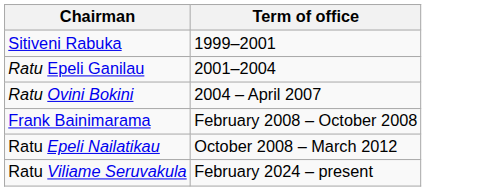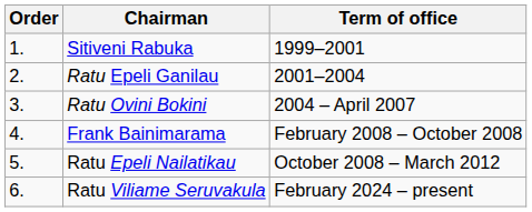 <table class="wikitable">
 <tr>
+<th>Order</th>
 <th>Chairman</th>
 <th>Term of office</th>
 </tr>
 <tr>
+<td>1.</td>
 <td><a href='#'>Sitiveni Rabuka</a></td>
 <td>1999–2001</td>
 </tr>
 <tr>
+<td>2.</td>
 <td><em>Ratu </em><a href='#'>Epeli Ganilau</a></td>
 <td>2001–2004</td>
 </tr>
 <tr>
+<td>3.</td>
 <td><em>Ratu <a href='#'>Ovini Bokini</a></td>
 <td>2004 – April 2007</td>
 </tr>
 <tr>
+<td>4.</td>
 <td><a href='#'>Frank Bainimarama</a></td>
 <td>February 2008 – October 2008</td>
 </tr>
 <tr>
+<td>5.</td>
 <td></em>Ratu<em> <a href='#'>Epeli Nailatikau</a></td>
 <td>October 2008 – March 2012</td>
 </tr>
 <tr>
+<td>6.</td>
 <td></em>Ratu<em> <a href='#'>Viliame Seruvakula</a></td>
 <td>February 2024 – present</td>
 </tr>
 </table>
